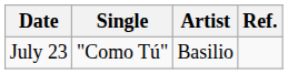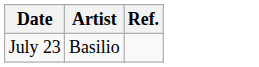 <table class="wikitable" style="font-size:97%; text-align:center;">
 <tr>
 <th>Date</th>
-<th>Single</th>
 <th>Artist</th>
 <th>Ref.</th>
 </tr>
 <tr>
 <td>July 23</td>
-<td>"Como Tú"</td>
 <td>Basilio</td>
 <td></td>
 </tr>
 </table>
